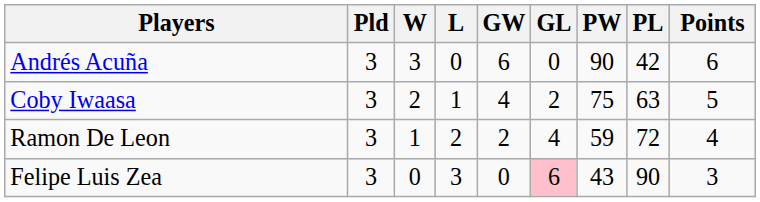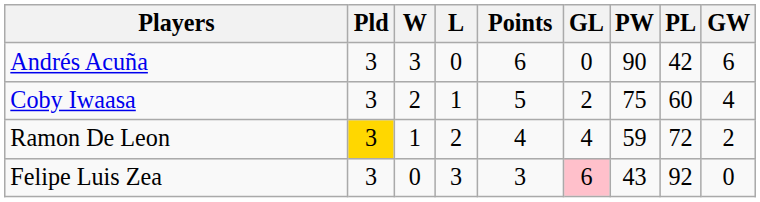 <table class=wikitable style="text-align:center">
 <tr>
 <th width=220>Players</th>
 <th width=20>Pld</th>
 <th width=20>W</th>
 <th width=20>L</th>
-<th width=20>GW</th>
+<th width=50>Points</th>
 <th width=20>GL</th>
 <th width=20>PW</th>
 <th width=20>PL</th>
-<th width=50>Points</th>
+<th width=20>GW</th>
 </tr>
 <tr>
 <td align=left> <a href='#'>Andrés Acuña</a></td>
 <td>3</td>
 <td>3</td>
 <td>0</td>
 <td>6</td>
 <td>0</td>
 <td>90</td>
 <td>42</td>
 <td>6</td>
 </tr>
 <tr>
 <td align=left> <a href='#'>Coby Iwaasa</a></td>
 <td>3</td>
 <td>2</td>
 <td>1</td>
-<td>4</td>
+<td>5</td>
 <td>2</td>
 <td>75</td>
-<td>63</td>
-<td>5</td>
+<td>60</td>
+<td>4</td>
 </tr>
 <tr>
 <td align=left> Ramon De Leon</td>
-<td>3</td>
+<td style="background: gold;">3</td>
 <td>1</td>
 <td>2</td>
-<td>2</td>
+<td>4</td>
 <td>4</td>
 <td>59</td>
 <td>72</td>
-<td>4</td>
+<td>2</td>
 </tr>
 <tr>
 <td align=left> Felipe Luis Zea</td>
 <td>3</td>
 <td>0</td>
 <td>3</td>
-<td>0</td>
+<td>3</td>
 <td style="background: pink;">6</td>
 <td>43</td>
-<td>90</td>
-<td>3</td>
+<td>92</td>
+<td>0</td>
 </tr>
 </table>
